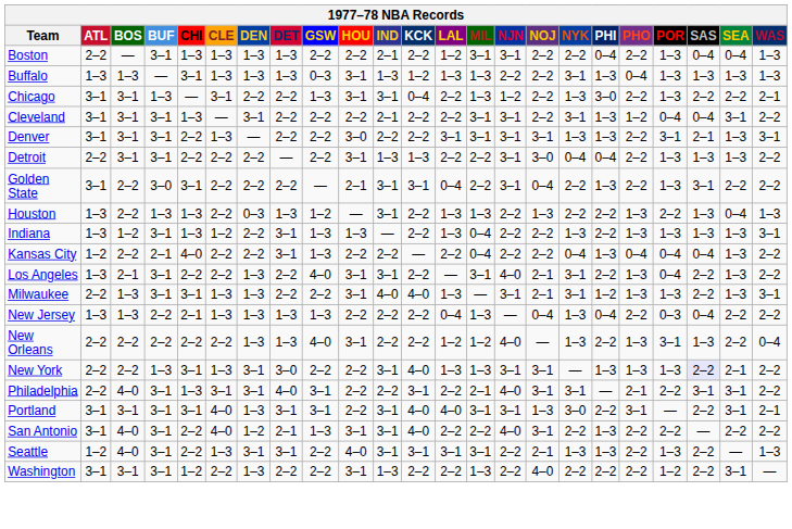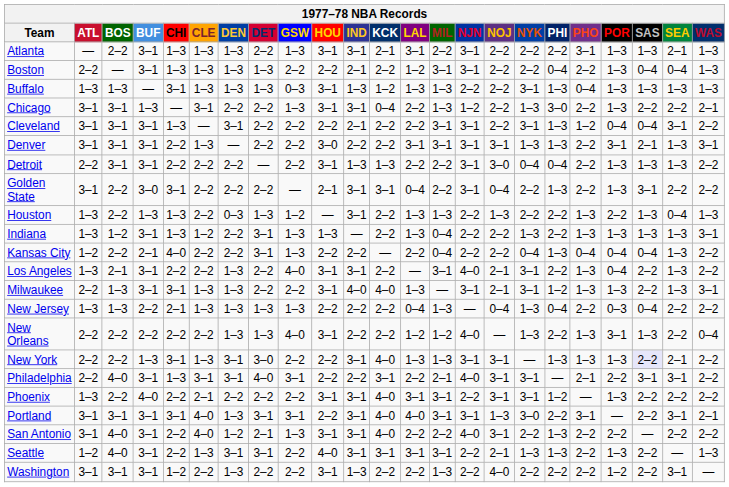 <table class="wikitable" style="font-size:95%; text-align:center;">
 <tr>
 <th colspan=23>1977–78 NBA Records</th>
 </tr>
 <tr>
 <th width=100>Team</th>
 <th style="background:#C90F2E;color:#FFFFFF;width=35">ATL</th>
 <th style="background:#006400;color:#FFFFFF;width=35">BOS</th>
 <th style="background:#428FDF;color:#FFFFFF;width=35">BUF</th>
 <th style="background:#FF0000;color:#000000;width=35">CHI</th>
 <th style="background:#FFA402;color:#77222F;width=35">CLE</th>
 <th style="background:#003EA4;color:#FDC835;width=35">DEN</th>
 <th style="background:#D40032;color:#012D6C;width=35">DET</th>
 <th style="background:#0000FF;color:#FFD700;width=35">GSW</th>
 <th style="background:#FF0000;color:#FFD700;width=35">HOU</th>
 <th style="background:#2C3294;color:#FCC624;width=35">IND</th>
 <th style="background:#012F6B;color:#FFFFFF;width=35">KCK</th>
 <th style="background:#800080;color:#FFD700;width=35">LAL</th>
 <th style="background:#006400;color:#B22222;width=35">MIL</th>
 <th style="background:#0032A1;color:#E5002B;width=35">NJN</th>
 <th style="background:#5C2F83;color:#FCC200;width=35">NOJ</th>
 <th style="background:#003EA4;color:#E35208;width=35">NYK</th>
 <th style="background:#012268;color:#FFFFFF;width=35">PHI</th>
 <th style="background:#702F8B;color:#FA4417;width=35">PHO</th>
 <th style="background:#000000;color:#FF0000;width=35">POR</th>
 <th style="background:#000000;color:#C0C0C0;width=35">SAS</th>
 <th style="background:#00843D;color:#FFCD01;width=35">SEA</th>
 <th style="background:#012F6D;color:#BA0C2F;width=35">WAS</th>
+</tr>
+<tr>
+<td style="text-align:left;"><a href='#'>Atlanta</a></td>
+<td>—</td>
+<td>2–2</td>
+<td>3–1</td>
+<td>1–3</td>
+<td>1–3</td>
+<td>1–3</td>
+<td>2–2</td>
+<td>1–3</td>
+<td>3–1</td>
+<td>3–1</td>
+<td>2–1</td>
+<td>3–1</td>
+<td>2–2</td>
+<td>3–1</td>
+<td>2–2</td>
+<td>2–2</td>
+<td>2–2</td>
+<td>3–1</td>
+<td>1–3</td>
+<td>1–3</td>
+<td>2–1</td>
+<td>1–3</td>
 </tr>
 <tr>
 <td style="text-align:left;"><a href='#'>Boston</a></td>
 <td>2–2</td>
 <td>—</td>
 <td>3–1</td>
 <td>1–3</td>
 <td>1–3</td>
 <td>1–3</td>
 <td>1–3</td>
 <td>2–2</td>
 <td>2–2</td>
 <td>2–1</td>
 <td>2–2</td>
 <td>1–2</td>
 <td>3–1</td>
 <td>3–1</td>
 <td>2–2</td>
 <td>2–2</td>
 <td>0–4</td>
 <td>2–2</td>
 <td>1–3</td>
 <td>0–4</td>
 <td>0–4</td>
 <td>1–3</td>
 </tr>
 <tr>
 <td style="text-align:left;"><a href='#'>Buffalo</a></td>
 <td>1–3</td>
 <td>1–3</td>
 <td>—</td>
 <td>3–1</td>
 <td>1–3</td>
 <td>1–3</td>
 <td>1–3</td>
 <td>0–3</td>
 <td>3–1</td>
 <td>1–3</td>
 <td>1–2</td>
 <td>1–3</td>
 <td>1–3</td>
 <td>2–2</td>
 <td>2–2</td>
 <td>3–1</td>
 <td>1–3</td>
 <td>0–4</td>
 <td>1–3</td>
 <td>1–3</td>
 <td>1–3</td>
 <td>1–3</td>
 </tr>
 <tr>
 <td style="text-align:left;"><a href='#'>Chicago</a></td>
 <td>3–1</td>
 <td>3–1</td>
 <td>1–3</td>
 <td>—</td>
 <td>3–1</td>
 <td>2–2</td>
 <td>2–2</td>
 <td>1–3</td>
 <td>3–1</td>
 <td>3–1</td>
 <td>0–4</td>
 <td>2–2</td>
 <td>1–3</td>
 <td>1–2</td>
 <td>2–2</td>
 <td>1–3</td>
 <td>3–0</td>
 <td>2–2</td>
 <td>1–3</td>
 <td>2–2</td>
 <td>2–2</td>
 <td>2–1</td>
 </tr>
 <tr>
 <td style="text-align:left;"><a href='#'>Cleveland</a></td>
 <td>3–1</td>
 <td>3–1</td>
 <td>3–1</td>
 <td>1–3</td>
 <td>—</td>
 <td>3–1</td>
 <td>2–2</td>
 <td>2–2</td>
 <td>2–2</td>
 <td>2–1</td>
 <td>2–2</td>
 <td>2–2</td>
 <td>3–1</td>
 <td>3–1</td>
 <td>2–2</td>
 <td>3–1</td>
 <td>1–3</td>
 <td>1–2</td>
 <td>0–4</td>
 <td>0–4</td>
 <td>3–1</td>
 <td>2–2</td>
 </tr>
 <tr>
 <td style="text-align:left;"><a href='#'>Denver</a></td>
 <td>3–1</td>
 <td>3–1</td>
 <td>3–1</td>
 <td>2–2</td>
 <td>1–3</td>
 <td>—</td>
 <td>2–2</td>
 <td>2–2</td>
 <td>3–0</td>
 <td>2–2</td>
 <td>2–2</td>
 <td>3–1</td>
 <td>3–1</td>
 <td>3–1</td>
 <td>3–1</td>
 <td>1–3</td>
 <td>1–3</td>
 <td>2–2</td>
 <td>3–1</td>
 <td>2–1</td>
 <td>1–3</td>
 <td>3–1</td>
 </tr>
 <tr>
 <td style="text-align:left;"><a href='#'>Detroit</a></td>
 <td>2–2</td>
 <td>3–1</td>
 <td>3–1</td>
 <td>2–2</td>
 <td>2–2</td>
 <td>2–2</td>
 <td>—</td>
 <td>2–2</td>
 <td>3–1</td>
 <td>1–3</td>
 <td>1–3</td>
 <td>2–2</td>
 <td>2–2</td>
 <td>3–1</td>
 <td>3–0</td>
 <td>0–4</td>
 <td>0–4</td>
 <td>2–2</td>
 <td>1–3</td>
 <td>1–3</td>
 <td>1–3</td>
 <td>2–2</td>
 </tr>
 <tr>
 <td style="text-align:left;"><a href='#'>Golden State</a></td>
 <td>3–1</td>
 <td>2–2</td>
 <td>3–0</td>
 <td>3–1</td>
 <td>2–2</td>
 <td>2–2</td>
 <td>2–2</td>
 <td>—</td>
 <td>2–1</td>
 <td>3–1</td>
 <td>3–1</td>
 <td>0–4</td>
 <td>2–2</td>
 <td>3–1</td>
 <td>0–4</td>
 <td>2–2</td>
 <td>1–3</td>
 <td>2–2</td>
 <td>1–3</td>
 <td>3–1</td>
 <td>2–2</td>
 <td>2–2</td>
 </tr>
 <tr>
 <td style="text-align:left;"><a href='#'>Houston</a></td>
 <td>1–3</td>
 <td>2–2</td>
 <td>1–3</td>
 <td>1–3</td>
 <td>2–2</td>
 <td>0–3</td>
 <td>1–3</td>
 <td>1–2</td>
 <td>—</td>
 <td>3–1</td>
 <td>2–2</td>
 <td>1–3</td>
 <td>1–3</td>
 <td>2–2</td>
 <td>1–3</td>
 <td>2–2</td>
 <td>2–2</td>
 <td>1–3</td>
 <td>2–2</td>
 <td>1–3</td>
 <td>0–4</td>
 <td>1–3</td>
 </tr>
 <tr>
 <td style="text-align:left;"><a href='#'>Indiana</a></td>
 <td>1–3</td>
 <td>1–2</td>
 <td>3–1</td>
 <td>1–3</td>
 <td>1–2</td>
 <td>2–2</td>
 <td>3–1</td>
 <td>1–3</td>
 <td>1–3</td>
 <td>—</td>
 <td>2–2</td>
 <td>1–3</td>
 <td>0–4</td>
 <td>2–2</td>
 <td>2–2</td>
 <td>1–3</td>
 <td>2–2</td>
 <td>1–3</td>
 <td>1–3</td>
 <td>1–3</td>
 <td>1–3</td>
 <td>3–1</td>
 </tr>
 <tr>
 <td style="text-align:left;"><a href='#'>Kansas City</a></td>
 <td>1–2</td>
 <td>2–2</td>
 <td>2–1</td>
 <td>4–0</td>
 <td>2–2</td>
 <td>2–2</td>
 <td>3–1</td>
 <td>1–3</td>
 <td>2–2</td>
 <td>2–2</td>
 <td>—</td>
 <td>2–2</td>
 <td>0–4</td>
 <td>2–2</td>
 <td>2–2</td>
 <td>0–4</td>
 <td>1–3</td>
 <td>0–4</td>
 <td>0–4</td>
 <td>0–4</td>
 <td>1–3</td>
 <td>2–2</td>
 </tr>
 <tr>
 <td style="text-align:left;"><a href='#'>Los Angeles</a></td>
 <td>1–3</td>
 <td>2–1</td>
 <td>3–1</td>
 <td>2–2</td>
 <td>2–2</td>
 <td>1–3</td>
 <td>2–2</td>
 <td>4–0</td>
 <td>3–1</td>
 <td>3–1</td>
 <td>2–2</td>
 <td>—</td>
 <td>3–1</td>
 <td>4–0</td>
 <td>2–1</td>
 <td>3–1</td>
 <td>2–2</td>
 <td>1–3</td>
 <td>0–4</td>
 <td>2–2</td>
 <td>1–3</td>
 <td>2–2</td>
 </tr>
 <tr>
 <td style="text-align:left;"><a href='#'>Milwaukee</a></td>
 <td>2–2</td>
 <td>1–3</td>
 <td>3–1</td>
 <td>3–1</td>
 <td>1–3</td>
 <td>1–3</td>
 <td>2–2</td>
 <td>2–2</td>
 <td>3–1</td>
 <td>4–0</td>
 <td>4–0</td>
 <td>1–3</td>
 <td>—</td>
 <td>3–1</td>
 <td>2–1</td>
 <td>3–1</td>
 <td>1–2</td>
 <td>1–3</td>
 <td>1–3</td>
 <td>2–2</td>
 <td>1–3</td>
 <td>3–1</td>
 </tr>
 <tr>
 <td style="text-align:left;"><a href='#'>New Jersey</a></td>
 <td>1–3</td>
 <td>1–3</td>
 <td>2–2</td>
 <td>2–1</td>
 <td>1–3</td>
 <td>1–3</td>
 <td>1–3</td>
 <td>1–3</td>
 <td>2–2</td>
 <td>2–2</td>
 <td>2–2</td>
 <td>0–4</td>
 <td>1–3</td>
 <td>—</td>
 <td>0–4</td>
 <td>1–3</td>
 <td>0–4</td>
 <td>2–2</td>
 <td>0–3</td>
 <td>0–4</td>
 <td>2–2</td>
 <td>2–2</td>
 </tr>
 <tr>
 <td style="text-align:left;"><a href='#'>New Orleans</a></td>
 <td>2–2</td>
 <td>2–2</td>
 <td>2–2</td>
 <td>2–2</td>
 <td>2–2</td>
 <td>1–3</td>
 <td>1–3</td>
 <td>4–0</td>
 <td>3–1</td>
 <td>2–2</td>
 <td>2–2</td>
 <td>1–2</td>
 <td>1–2</td>
 <td>4–0</td>
 <td>—</td>
 <td>1–3</td>
 <td>2–2</td>
 <td>1–3</td>
 <td>3–1</td>
 <td>1–3</td>
 <td>2–2</td>
 <td>0–4</td>
 </tr>
 <tr>
 <td style="text-align:left;"><a href='#'>New York</a></td>
 <td>2–2</td>
 <td>2–2</td>
 <td>1–3</td>
 <td>3–1</td>
 <td>1–3</td>
 <td>3–1</td>
 <td>3–0</td>
 <td>2–2</td>
 <td>2–2</td>
 <td>3–1</td>
 <td>4–0</td>
 <td>1–3</td>
 <td>1–3</td>
 <td>3–1</td>
 <td>3–1</td>
 <td>—</td>
 <td>1–3</td>
 <td>1–3</td>
 <td>1–3</td>
 <td style="background: lavender;">2–2</td>
 <td>2–1</td>
 <td>2–2</td>
 </tr>
 <tr>
 <td style="text-align:left;"><a href='#'>Philadelphia</a></td>
 <td>2–2</td>
 <td>4–0</td>
 <td>3–1</td>
 <td>1–3</td>
 <td>3–1</td>
 <td>3–1</td>
 <td>4–0</td>
 <td>3–1</td>
 <td>2–2</td>
 <td>2–2</td>
 <td>3–1</td>
 <td>2–2</td>
 <td>2–1</td>
 <td>4–0</td>
 <td>3–1</td>
 <td>3–1</td>
 <td>—</td>
 <td>2–1</td>
 <td>2–2</td>
 <td>3–1</td>
 <td>3–1</td>
 <td>2–2</td>
 </tr>
 <tr>
+<td style="text-align:left;"><a href='#'>Phoenix</a></td>
+<td>1–3</td>
+<td>2–2</td>
+<td>4–0</td>
+<td>2–2</td>
+<td>2–1</td>
+<td>2–2</td>
+<td>2–2</td>
+<td>2–2</td>
+<td>3–1</td>
+<td>3–1</td>
+<td>4–0</td>
+<td>3–1</td>
+<td>3–1</td>
+<td>2–2</td>
+<td>3–1</td>
+<td>3–1</td>
+<td>1–2</td>
+<td>—</td>
+<td>1–3</td>
+<td>2–2</td>
+<td>2–2</td>
+<td>2–2</td>
+</tr>
+<tr>
 <td style="text-align:left;"><a href='#'>Portland</a></td>
 <td>3–1</td>
 <td>3–1</td>
 <td>3–1</td>
 <td>3–1</td>
 <td>4–0</td>
 <td>1–3</td>
 <td>3–1</td>
 <td>3–1</td>
 <td>2–2</td>
 <td>3–1</td>
 <td>4–0</td>
 <td>4–0</td>
 <td>3–1</td>
 <td>3–1</td>
 <td>1–3</td>
 <td>3–0</td>
 <td>2–2</td>
 <td>3–1</td>
 <td>—</td>
 <td>2–2</td>
 <td>3–1</td>
 <td>2–1</td>
 </tr>
 <tr>
 <td style="text-align:left;"><a href='#'>San Antonio</a></td>
 <td>3–1</td>
 <td>4–0</td>
 <td>3–1</td>
 <td>2–2</td>
 <td>4–0</td>
 <td>1–2</td>
 <td>2–1</td>
 <td>1–3</td>
 <td>3–1</td>
 <td>3–1</td>
 <td>4–0</td>
 <td>2–2</td>
 <td>2–2</td>
 <td>4–0</td>
 <td>3–1</td>
 <td>2–2</td>
 <td>1–3</td>
 <td>2–2</td>
 <td>2–2</td>
 <td>—</td>
 <td>2–2</td>
 <td>2–2</td>
 </tr>
 <tr>
 <td style="text-align:left;"><a href='#'>Seattle</a></td>
 <td>1–2</td>
 <td>4–0</td>
 <td>3–1</td>
 <td>2–2</td>
 <td>1–3</td>
 <td>3–1</td>
 <td>3–1</td>
 <td>2–2</td>
 <td>4–0</td>
 <td>3–1</td>
 <td>3–1</td>
 <td>3–1</td>
 <td>3–1</td>
 <td>2–2</td>
 <td>2–1</td>
 <td>1–3</td>
 <td>1–3</td>
 <td>2–2</td>
 <td>1–3</td>
 <td>2–2</td>
 <td>—</td>
 <td>1–3</td>
 </tr>
 <tr>
 <td style="text-align:left;"><a href='#'>Washington</a></td>
 <td>3–1</td>
 <td>3–1</td>
 <td>3–1</td>
 <td>1–2</td>
 <td>2–2</td>
 <td>1–3</td>
 <td>2–2</td>
 <td>2–2</td>
 <td>3–1</td>
 <td>1–3</td>
 <td>2–2</td>
 <td>2–2</td>
 <td>1–3</td>
 <td>2–2</td>
 <td>4–0</td>
 <td>2–2</td>
 <td>2–2</td>
 <td>2–2</td>
 <td>1–2</td>
 <td>2–2</td>
 <td>3–1</td>
 <td>—</td>
 </tr>
 </table>
